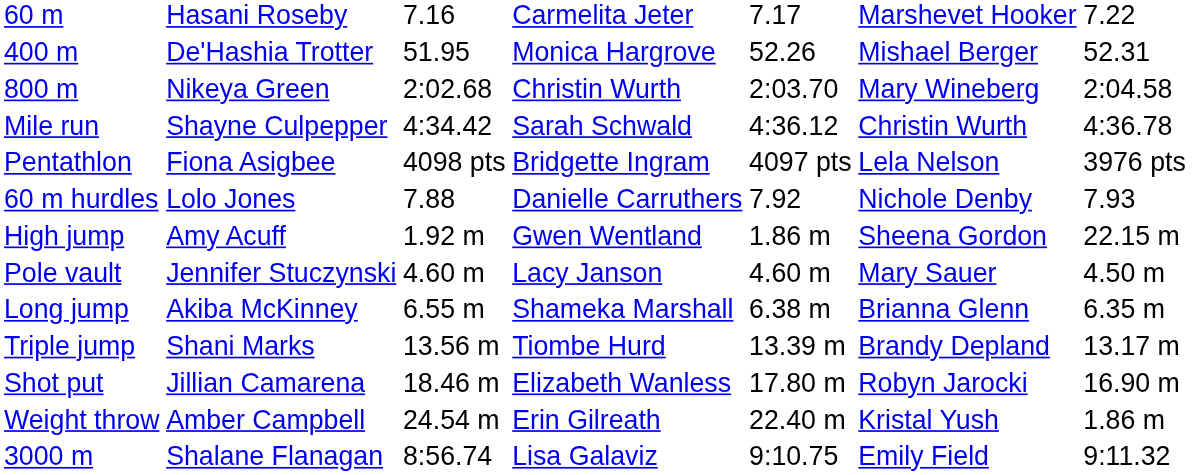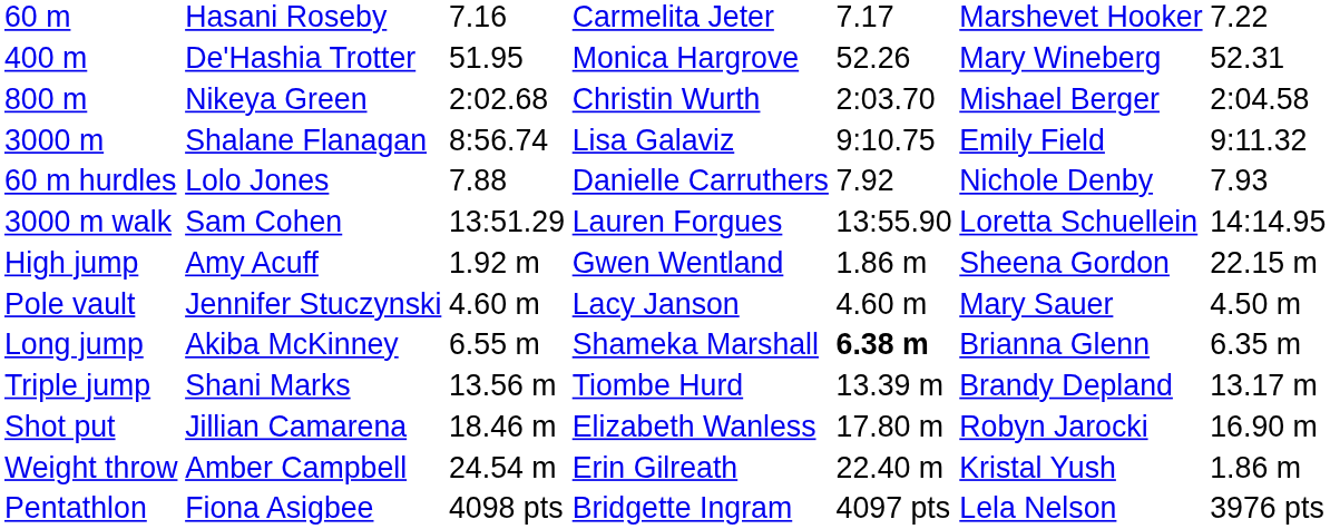 <table>
 <tr>
 <td><a href='#'>60 m</a></td>
 <td><a href='#'>Hasani Roseby</a></td>
 <td>7.16</td>
 <td><a href='#'>Carmelita Jeter</a></td>
 <td>7.17</td>
 <td><a href='#'>Marshevet Hooker</a></td>
 <td>7.22</td>
 </tr>
 <tr>
 <td><a href='#'>400 m</a></td>
 <td><a href='#'>De'Hashia Trotter</a></td>
 <td>51.95</td>
 <td><a href='#'>Monica Hargrove</a></td>
 <td>52.26</td>
-<td><a href='#'>Mishael Berger</a></td>
+<td><a href='#'>Mary Wineberg</a></td>
 <td>52.31</td>
 </tr>
 <tr>
 <td><a href='#'>800 m</a></td>
 <td><a href='#'>Nikeya Green</a></td>
 <td>2:02.68</td>
 <td><a href='#'>Christin Wurth</a></td>
 <td>2:03.70</td>
-<td><a href='#'>Mary Wineberg</a></td>
+<td><a href='#'>Mishael Berger</a></td>
 <td>2:04.58</td>
 </tr>
 <tr>
-<td><a href='#'>Mile run</a></td>
-<td><a href='#'>Shayne Culpepper</a></td>
-<td>4:34.42</td>
-<td><a href='#'>Sarah Schwald</a></td>
-<td>4:36.12</td>
-<td><a href='#'>Christin Wurth</a></td>
-<td>4:36.78</td>
-</tr>
-<tr>
-<td><a href='#'>Pentathlon</a></td>
-<td><a href='#'>Fiona Asigbee</a></td>
-<td>4098 pts</td>
-<td><a href='#'>Bridgette Ingram</a></td>
-<td>4097 pts</td>
-<td><a href='#'>Lela Nelson</a></td>
-<td>3976 pts</td>
+<td><a href='#'>3000 m</a></td>
+<td><a href='#'>Shalane Flanagan</a></td>
+<td>8:56.74</td>
+<td><a href='#'>Lisa Galaviz</a></td>
+<td>9:10.75</td>
+<td><a href='#'>Emily Field</a></td>
+<td>9:11.32</td>
 </tr>
 <tr>
 <td><a href='#'>60 m hurdles</a></td>
 <td><a href='#'>Lolo Jones</a></td>
 <td>7.88</td>
 <td><a href='#'>Danielle Carruthers</a></td>
 <td>7.92</td>
 <td><a href='#'>Nichole Denby</a></td>
 <td>7.93</td>
+</tr>
+<tr>
+<td><a href='#'>3000 m walk</a></td>
+<td><a href='#'>Sam Cohen</a></td>
+<td>13:51.29</td>
+<td><a href='#'>Lauren Forgues</a></td>
+<td>13:55.90</td>
+<td><a href='#'>Loretta Schuellein</a></td>
+<td>14:14.95</td>
 </tr>
 <tr>
 <td><a href='#'>High jump</a></td>
 <td><a href='#'>Amy Acuff</a></td>
 <td>1.92 m</td>
 <td><a href='#'>Gwen Wentland</a></td>
 <td>1.86 m</td>
 <td><a href='#'>Sheena Gordon</a></td>
 <td>22.15 m</td>
 </tr>
 <tr>
 <td><a href='#'>Pole vault</a></td>
 <td><a href='#'>Jennifer Stuczynski</a></td>
 <td>4.60 m</td>
 <td><a href='#'>Lacy Janson</a></td>
 <td>4.60 m</td>
 <td><a href='#'>Mary Sauer</a></td>
 <td>4.50 m</td>
 </tr>
 <tr>
 <td><a href='#'>Long jump</a></td>
 <td><a href='#'>Akiba McKinney</a></td>
 <td>6.55 m</td>
 <td><a href='#'>Shameka Marshall</a></td>
-<td>6.38 m</td>
+<td><strong>6.38 m</strong></td>
 <td><a href='#'>Brianna Glenn</a></td>
 <td>6.35 m</td>
 </tr>
 <tr>
 <td><a href='#'>Triple jump</a></td>
 <td><a href='#'>Shani Marks</a></td>
 <td>13.56 m</td>
 <td><a href='#'>Tiombe Hurd</a></td>
 <td>13.39 m</td>
 <td><a href='#'>Brandy Depland</a></td>
 <td>13.17 m</td>
 </tr>
 <tr>
 <td><a href='#'>Shot put</a></td>
 <td><a href='#'>Jillian Camarena</a></td>
 <td>18.46 m</td>
 <td><a href='#'>Elizabeth Wanless</a></td>
 <td>17.80 m</td>
 <td><a href='#'>Robyn Jarocki</a></td>
 <td>16.90 m</td>
 </tr>
 <tr>
 <td><a href='#'>Weight throw</a></td>
 <td><a href='#'>Amber Campbell</a></td>
 <td>24.54 m</td>
 <td><a href='#'>Erin Gilreath</a></td>
 <td>22.40 m</td>
 <td><a href='#'>Kristal Yush</a></td>
 <td>1.86 m</td>
 </tr>
 <tr>
-<td><a href='#'>3000 m</a></td>
-<td><a href='#'>Shalane Flanagan</a></td>
-<td>8:56.74</td>
-<td><a href='#'>Lisa Galaviz</a></td>
-<td>9:10.75</td>
-<td><a href='#'>Emily Field</a></td>
-<td>9:11.32</td>
+<td><a href='#'>Pentathlon</a></td>
+<td><a href='#'>Fiona Asigbee</a></td>
+<td>4098 pts</td>
+<td><a href='#'>Bridgette Ingram</a></td>
+<td>4097 pts</td>
+<td><a href='#'>Lela Nelson</a></td>
+<td>3976 pts</td>
 </tr>
 </table>
